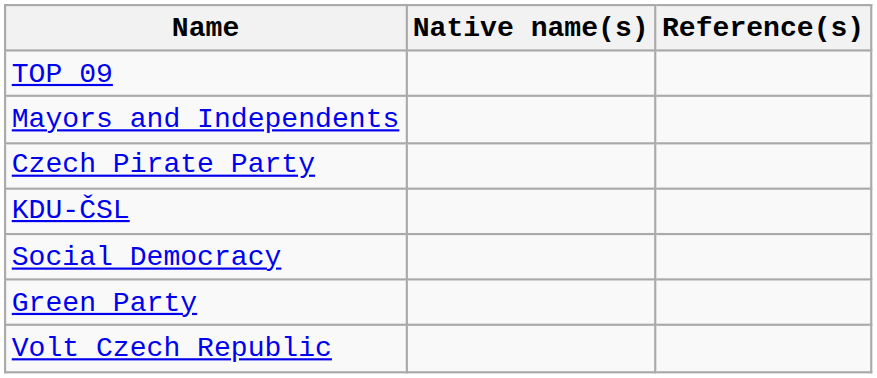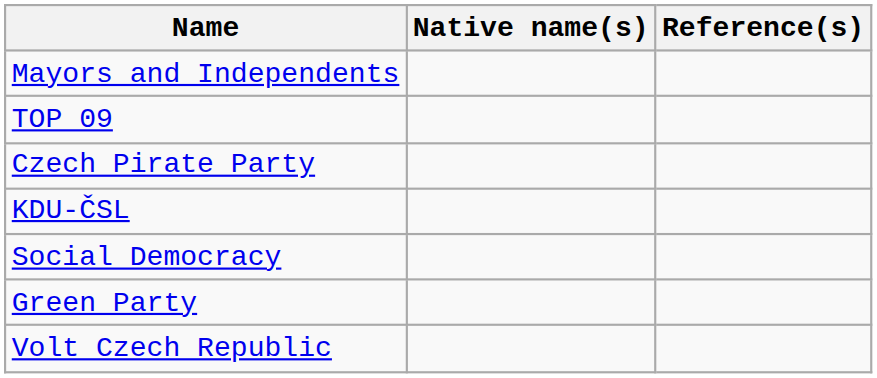 <table class="wikitable">
 <tr>
 <th>Name</th>
 <th>Native name(s)</th>
 <th>Reference(s)</th>
 </tr>
 <tr>
-<td><a href='#'>TOP 09</a></td>
+<td><a href='#'>Mayors and Independents</a></td>
 <td></td>
 <td></td>
 </tr>
 <tr>
-<td><a href='#'>Mayors and Independents</a></td>
+<td><a href='#'>TOP 09</a></td>
 <td></td>
 <td></td>
 </tr>
 <tr>
 <td><a href='#'>Czech Pirate Party</a></td>
 <td></td>
 <td></td>
 </tr>
 <tr>
 <td><a href='#'>KDU-ČSL</a></td>
 <td></td>
 <td></td>
 </tr>
 <tr>
 <td><a href='#'>Social Democracy</a></td>
 <td></td>
 <td></td>
 </tr>
 <tr>
 <td><a href='#'>Green Party</a></td>
 <td></td>
 <td></td>
 </tr>
 <tr>
 <td><a href='#'>Volt Czech Republic</a></td>
 <td></td>
 <td></td>
 </tr>
 </table>
